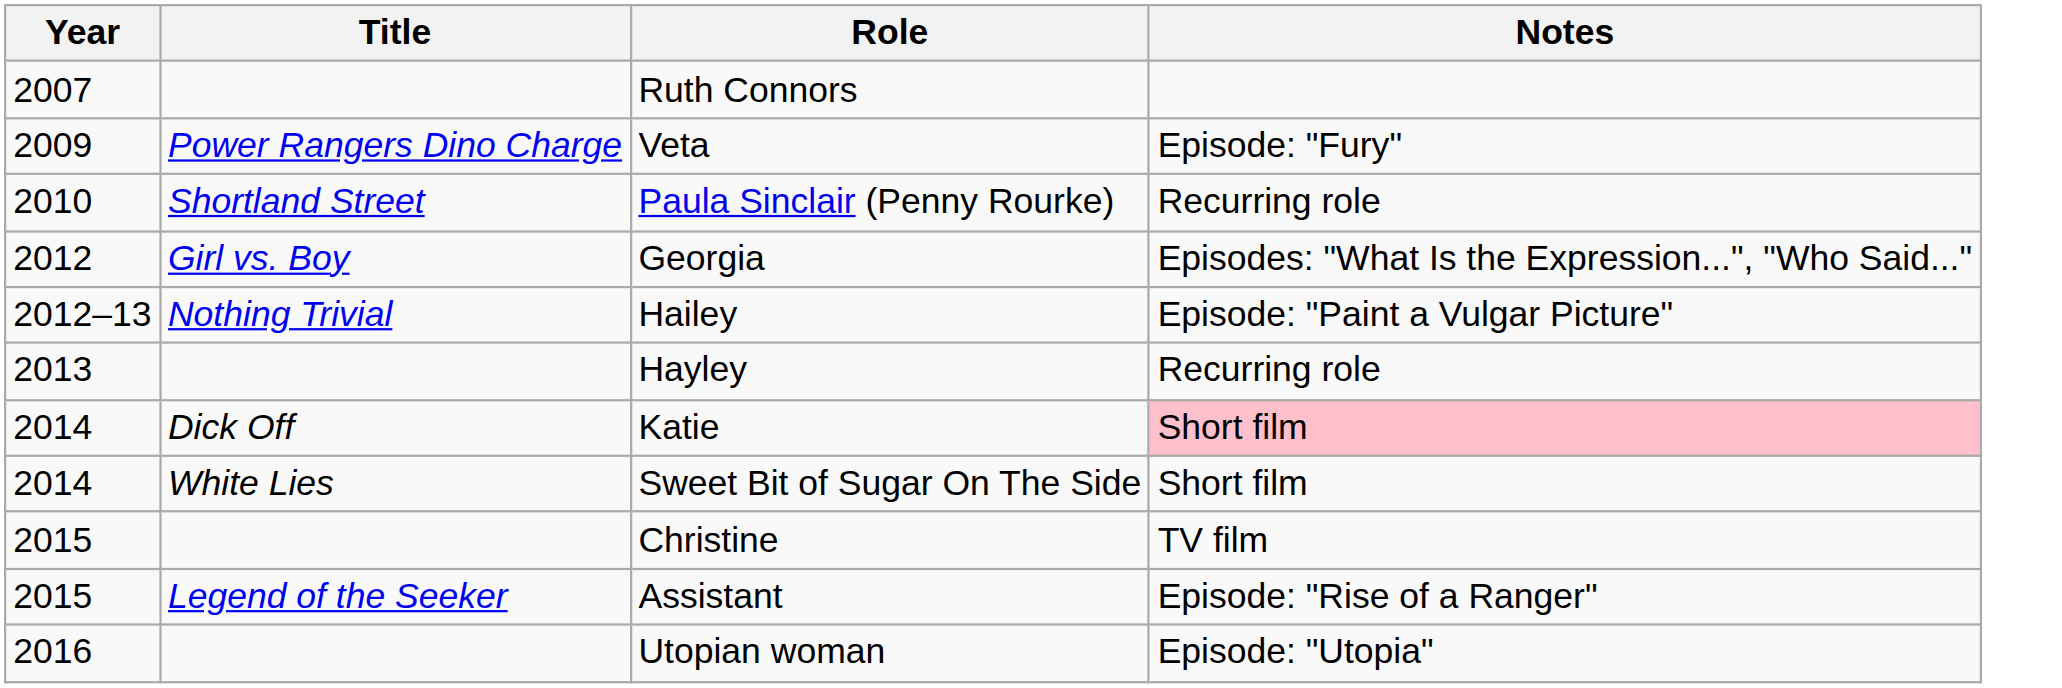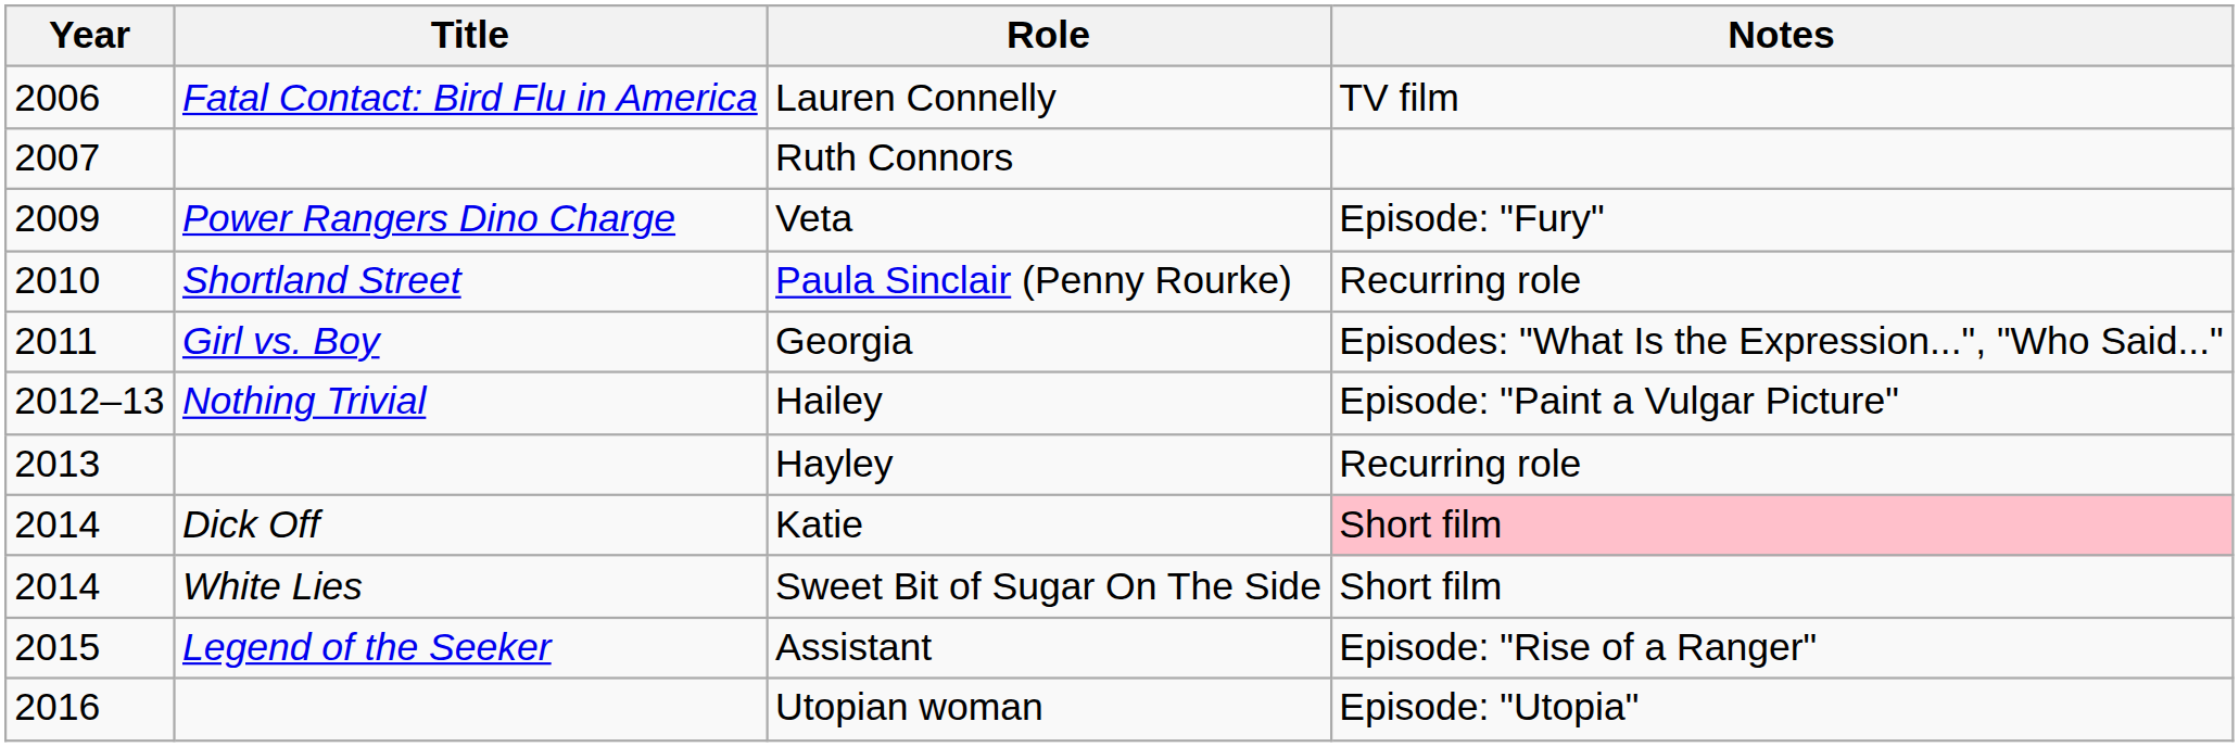 <table class="wikitable sortable">
 <tr>
 <th>Year</th>
 <th>Title</th>
 <th>Role</th>
 <th class="unsortable">Notes</th>
+</tr>
+<tr>
+<td>2006</td>
+<td><em><a href='#'>Fatal Contact: Bird Flu in America</a></em></td>
+<td>Lauren Connelly</td>
+<td>TV film</td>
 </tr>
 <tr>
 <td>2007</td>
 <td><em></em></td>
 <td>Ruth Connors</td>
 <td></td>
 </tr>
 <tr>
 <td>2009</td>
 <td><em><a href='#'>Power Rangers Dino Charge</a></em></td>
 <td>Veta</td>
 <td>Episode: "Fury"</td>
 </tr>
 <tr>
 <td>2010</td>
 <td><em><a href='#'>Shortland Street</a></em></td>
 <td><a href='#'>Paula Sinclair</a> (Penny Rourke)</td>
 <td>Recurring role</td>
 </tr>
 <tr>
-<td>2012</td>
+<td>2011</td>
 <td><em><a href='#'>Girl vs. Boy</a></em></td>
 <td>Georgia</td>
 <td>Episodes: "What Is the Expression...", "Who Said..."</td>
 </tr>
 <tr>
 <td>2012–13</td>
 <td><em><a href='#'>Nothing Trivial</a></em></td>
 <td>Hailey</td>
 <td>Episode: "Paint a Vulgar Picture"</td>
 </tr>
 <tr>
 <td>2013</td>
 <td><em></em></td>
 <td>Hayley</td>
 <td>Recurring role</td>
 </tr>
 <tr>
 <td>2014</td>
 <td><em>Dick Off</em></td>
 <td>Katie</td>
 <td style="background: pink;">Short film</td>
 </tr>
 <tr>
 <td>2014</td>
 <td><em>White Lies</em></td>
 <td>Sweet Bit of Sugar On The Side</td>
 <td>Short film</td>
 </tr>
 <tr>
 <td>2015</td>
-<td><em></em></td>
-<td>Christine</td>
-<td>TV film</td>
-</tr>
-<tr>
-<td>2015</td>
 <td><em><a href='#'>Legend of the Seeker</a></em></td>
 <td>Assistant</td>
 <td>Episode: "Rise of a Ranger"</td>
 </tr>
 <tr>
 <td>2016</td>
 <td><em></em></td>
 <td>Utopian woman</td>
 <td>Episode: "Utopia"</td>
 </tr>
 </table>
